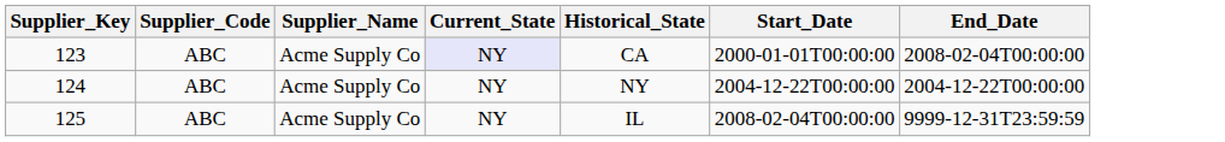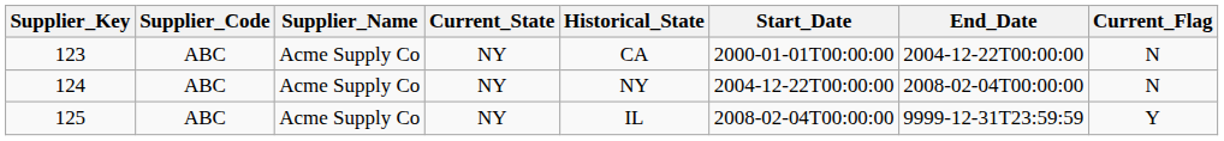 <table class="wikitable" style="text-align:center">
 <tr>
 <th>Supplier_Key</th>
 <th>Supplier_Code</th>
 <th>Supplier_Name</th>
 <th>Current_State</th>
 <th>Historical_State</th>
 <th>Start_Date</th>
 <th>End_Date</th>
+<th>Current_Flag</th>
 </tr>
 <tr>
 <td>123</td>
 <td>ABC</td>
 <td>Acme Supply Co</td>
-<td style="background: lavender;">NY</td>
+<td>NY</td>
 <td>CA</td>
 <td>2000-01-01T00:00:00</td>
-<td>2008-02-04T00:00:00</td>
+<td>2004-12-22T00:00:00</td>
+<td>N</td>
 </tr>
 <tr>
 <td>124</td>
 <td>ABC</td>
 <td>Acme Supply Co</td>
 <td>NY</td>
 <td>NY</td>
 <td>2004-12-22T00:00:00</td>
-<td>2004-12-22T00:00:00</td>
+<td>2008-02-04T00:00:00</td>
+<td>N</td>
 </tr>
 <tr>
 <td>125</td>
 <td>ABC</td>
 <td>Acme Supply Co</td>
 <td>NY</td>
 <td>IL</td>
 <td>2008-02-04T00:00:00</td>
 <td>9999-12-31T23:59:59</td>
+<td>Y</td>
 </tr>
 </table>
